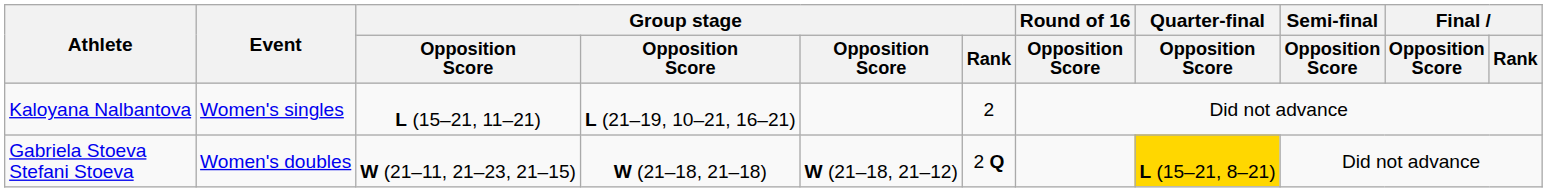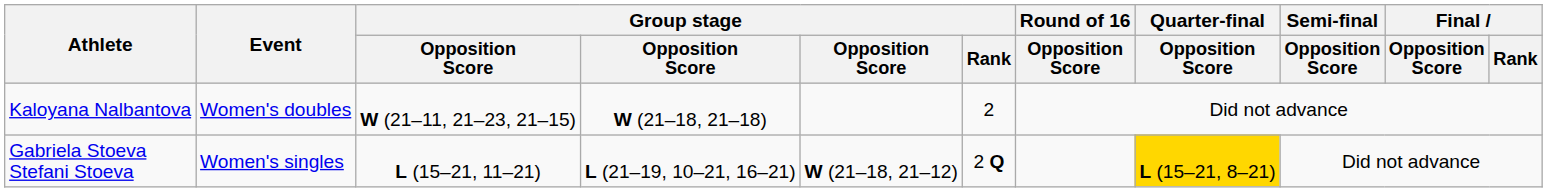 <table class="wikitable" style="font-size:90%">
 <tr>
 <th rowspan="2">Athlete</th>
 <th rowspan="2">Event</th>
 <th colspan="4">Group stage</th>
 <th>Round of 16</th>
 <th>Quarter-final</th>
 <th>Semi-final</th>
 <th colspan="2">Final / </th>
 </tr>
 <tr style="font-size:95%">
 <th>Opposition<br>Score</th>
 <th>Opposition<br>Score</th>
 <th>Opposition<br>Score</th>
 <th>Rank</th>
 <th>Opposition<br>Score</th>
 <th>Opposition<br>Score</th>
 <th>Opposition<br>Score</th>
 <th>Opposition<br>Score</th>
 <th>Rank</th>
 </tr>
 <tr align="center">
 <td align="left"><a href='#'>Kaloyana Nalbantova</a></td>
-<td align="left"><a href='#'>Women's singles</a></td>
-<td><br><strong>L</strong> (15–21, 11–21)</td>
-<td><br><strong>L</strong> (21–19, 10–21, 16–21)</td>
+<td align="left"><a href='#'>Women's doubles</a></td>
+<td><br><strong>W</strong> (21–11, 21–23, 21–15)</td>
+<td><br><strong>W</strong> (21–18, 21–18)</td>
 <td></td>
 <td>2</td>
 <td colspan=5>Did not advance</td>
 </tr>
 <tr align="center">
 <td align="left"><a href='#'>Gabriela Stoeva</a><br><a href='#'>Stefani Stoeva</a></td>
-<td align="left"><a href='#'>Women's doubles</a></td>
-<td><br><strong>W</strong> (21–11, 21–23, 21–15)</td>
-<td><br><strong>W</strong> (21–18, 21–18)</td>
+<td align="left"><a href='#'>Women's singles</a></td>
+<td><br><strong>L</strong> (15–21, 11–21)</td>
+<td><br><strong>L</strong> (21–19, 10–21, 16–21)</td>
 <td><br><strong>W</strong> (21–18, 21–12)</td>
 <td>2 <strong>Q</strong></td>
 <td></td>
 <td style="background: gold;"><br><strong>L</strong> (15–21, 8–21)</td>
 <td colspan=3>Did not advance</td>
 </tr>
 </table>
